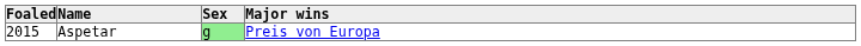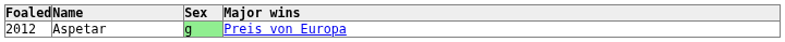 <table border="1" cellpadding="0" style="border-collapse: collapse; font-size:90%">
 <tr bgcolor="#eeeeee">
 <td width="35px"><strong>Foaled</strong></td>
 <td width="120px"><strong>Name</strong></td>
 <td width="35px"><strong>Sex</strong></td>
 <td width="510px"><strong>Major wins</strong></td>
 </tr>
 <tr>
-<td>2015</td>
+<td>2012</td>
 <td>Aspetar</td>
 <td style="background: lightgreen;">g</td>
 <td><a href='#'>Preis von Europa</a></td>
 </tr>
 </table>
